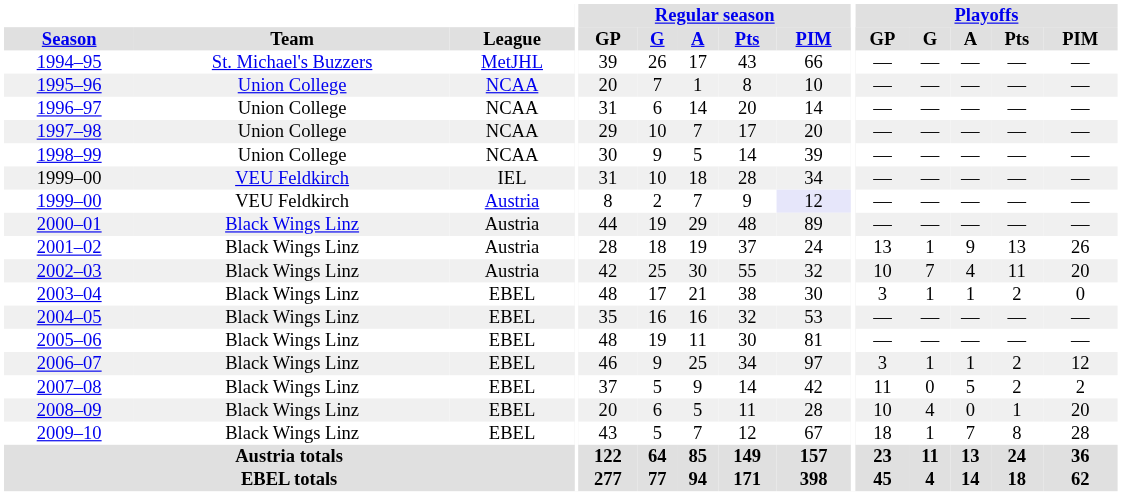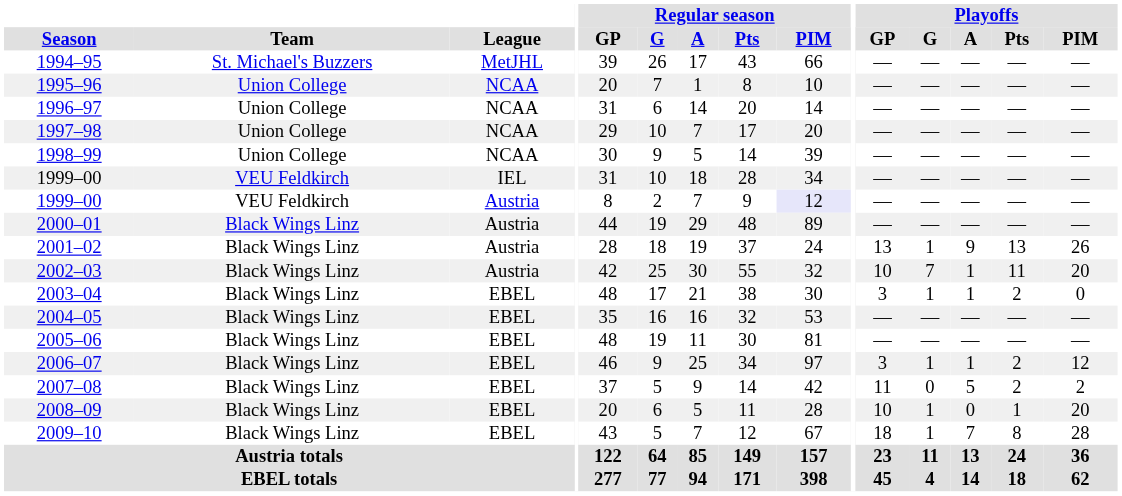 <table border="0" cellpadding="1" cellspacing="0" style="text-align:center; width:60em">
 <tr bgcolor="#e0e0e0">
 <th colspan="3" bgcolor="#ffffff"></th>
 <th rowspan="99" bgcolor="#ffffff"></th>
 <th colspan="5"><a href='#'>Regular season</a></th>
 <th rowspan="99" bgcolor="#ffffff"></th>
 <th colspan="5"><a href='#'>Playoffs</a></th>
 </tr>
 <tr bgcolor="#e0e0e0">
 <th><a href='#'>Season</a></th>
 <th>Team</th>
 <th>League</th>
 <th>GP</th>
 <th><a href='#'>G</a></th>
 <th><a href='#'>A</a></th>
 <th><a href='#'>Pts</a></th>
 <th><a href='#'>PIM</a></th>
 <th>GP</th>
 <th>G</th>
 <th>A</th>
 <th>Pts</th>
 <th>PIM</th>
 </tr>
 <tr>
 <td><a href='#'>1994–95</a></td>
 <td><a href='#'>St. Michael's Buzzers</a></td>
 <td><a href='#'>MetJHL</a></td>
 <td>39</td>
 <td>26</td>
 <td>17</td>
 <td>43</td>
 <td>66</td>
 <td>—</td>
 <td>—</td>
 <td>—</td>
 <td>—</td>
 <td>—</td>
 </tr>
 <tr bgcolor="#f0f0f0">
 <td><a href='#'>1995–96</a></td>
 <td><a href='#'>Union College</a></td>
 <td><a href='#'>NCAA</a></td>
 <td>20</td>
 <td>7</td>
 <td>1</td>
 <td>8</td>
 <td>10</td>
 <td>—</td>
 <td>—</td>
 <td>—</td>
 <td>—</td>
 <td>—</td>
 </tr>
 <tr>
 <td><a href='#'>1996–97</a></td>
 <td>Union College</td>
 <td>NCAA</td>
 <td>31</td>
 <td>6</td>
 <td>14</td>
 <td>20</td>
 <td>14</td>
 <td>—</td>
 <td>—</td>
 <td>—</td>
 <td>—</td>
 <td>—</td>
 </tr>
 <tr bgcolor="#f0f0f0">
 <td><a href='#'>1997–98</a></td>
 <td>Union College</td>
 <td>NCAA</td>
 <td>29</td>
 <td>10</td>
 <td>7</td>
 <td>17</td>
 <td>20</td>
 <td>—</td>
 <td>—</td>
 <td>—</td>
 <td>—</td>
 <td>—</td>
 </tr>
 <tr>
 <td><a href='#'>1998–99</a></td>
 <td>Union College</td>
 <td>NCAA</td>
 <td>30</td>
 <td>9</td>
 <td>5</td>
 <td>14</td>
 <td>39</td>
 <td>—</td>
 <td>—</td>
 <td>—</td>
 <td>—</td>
 <td>—</td>
 </tr>
 <tr bgcolor="#f0f0f0">
 <td>1999–00</td>
 <td><a href='#'>VEU Feldkirch</a></td>
 <td>IEL</td>
 <td>31</td>
 <td>10</td>
 <td>18</td>
 <td>28</td>
 <td>34</td>
 <td>—</td>
 <td>—</td>
 <td>—</td>
 <td>—</td>
 <td>—</td>
 </tr>
 <tr>
 <td><a href='#'>1999–00</a></td>
 <td>VEU Feldkirch</td>
 <td><a href='#'>Austria</a></td>
 <td>8</td>
 <td>2</td>
 <td>7</td>
 <td>9</td>
 <td style="background: lavender;">12</td>
 <td>—</td>
 <td>—</td>
 <td>—</td>
 <td>—</td>
 <td>—</td>
 </tr>
 <tr bgcolor="#f0f0f0">
 <td><a href='#'>2000–01</a></td>
 <td><a href='#'>Black Wings Linz</a></td>
 <td>Austria</td>
 <td>44</td>
 <td>19</td>
 <td>29</td>
 <td>48</td>
 <td>89</td>
 <td>—</td>
 <td>—</td>
 <td>—</td>
 <td>—</td>
 <td>—</td>
 </tr>
 <tr>
 <td><a href='#'>2001–02</a></td>
 <td>Black Wings Linz</td>
 <td>Austria</td>
 <td>28</td>
 <td>18</td>
 <td>19</td>
 <td>37</td>
 <td>24</td>
 <td>13</td>
 <td>1</td>
 <td>9</td>
 <td>13</td>
 <td>26</td>
 </tr>
 <tr bgcolor="#f0f0f0">
 <td><a href='#'>2002–03</a></td>
 <td>Black Wings Linz</td>
 <td>Austria</td>
 <td>42</td>
 <td>25</td>
 <td>30</td>
 <td>55</td>
 <td>32</td>
 <td>10</td>
 <td>7</td>
-<td>4</td>
+<td>1</td>
 <td>11</td>
 <td>20</td>
 </tr>
 <tr>
 <td><a href='#'>2003–04</a></td>
 <td>Black Wings Linz</td>
 <td>EBEL</td>
 <td>48</td>
 <td>17</td>
 <td>21</td>
 <td>38</td>
 <td>30</td>
 <td>3</td>
 <td>1</td>
 <td>1</td>
 <td>2</td>
 <td>0</td>
 </tr>
 <tr bgcolor="#f0f0f0">
 <td><a href='#'>2004–05</a></td>
 <td>Black Wings Linz</td>
 <td>EBEL</td>
 <td>35</td>
 <td>16</td>
 <td>16</td>
 <td>32</td>
 <td>53</td>
 <td>—</td>
 <td>—</td>
 <td>—</td>
 <td>—</td>
 <td>—</td>
 </tr>
 <tr>
 <td><a href='#'>2005–06</a></td>
 <td>Black Wings Linz</td>
 <td>EBEL</td>
 <td>48</td>
 <td>19</td>
 <td>11</td>
 <td>30</td>
 <td>81</td>
 <td>—</td>
 <td>—</td>
 <td>—</td>
 <td>—</td>
 <td>—</td>
 </tr>
 <tr bgcolor="#f0f0f0">
 <td><a href='#'>2006–07</a></td>
 <td>Black Wings Linz</td>
 <td>EBEL</td>
 <td>46</td>
 <td>9</td>
 <td>25</td>
 <td>34</td>
 <td>97</td>
 <td>3</td>
 <td>1</td>
 <td>1</td>
 <td>2</td>
 <td>12</td>
 </tr>
 <tr>
 <td><a href='#'>2007–08</a></td>
 <td>Black Wings Linz</td>
 <td>EBEL</td>
 <td>37</td>
 <td>5</td>
 <td>9</td>
 <td>14</td>
 <td>42</td>
 <td>11</td>
 <td>0</td>
 <td>5</td>
 <td>2</td>
 <td>2</td>
 </tr>
 <tr bgcolor="#f0f0f0">
 <td><a href='#'>2008–09</a></td>
 <td>Black Wings Linz</td>
 <td>EBEL</td>
 <td>20</td>
 <td>6</td>
 <td>5</td>
 <td>11</td>
 <td>28</td>
 <td>10</td>
-<td>4</td>
+<td>1</td>
 <td>0</td>
 <td>1</td>
 <td>20</td>
 </tr>
 <tr>
 <td><a href='#'>2009–10</a></td>
 <td>Black Wings Linz</td>
 <td>EBEL</td>
 <td>43</td>
 <td>5</td>
 <td>7</td>
 <td>12</td>
 <td>67</td>
 <td>18</td>
 <td>1</td>
 <td>7</td>
 <td>8</td>
 <td>28</td>
 </tr>
 <tr>
 </tr>
 <tr ALIGN="center" bgcolor="#e0e0e0">
 <th colspan="3">Austria totals</th>
 <th ALIGN="center">122</th>
 <th ALIGN="center">64</th>
 <th ALIGN="center">85</th>
 <th ALIGN="center">149</th>
 <th ALIGN="center">157</th>
 <th ALIGN="center">23</th>
 <th ALIGN="center">11</th>
 <th ALIGN="center">13</th>
 <th ALIGN="center">24</th>
 <th ALIGN="center">36</th>
 </tr>
 <tr>
 </tr>
 <tr ALIGN="center" bgcolor="#e0e0e0">
 <th colspan="3">EBEL totals</th>
 <th ALIGN="center">277</th>
 <th ALIGN="center">77</th>
 <th ALIGN="center">94</th>
 <th ALIGN="center">171</th>
 <th ALIGN="center">398</th>
 <th ALIGN="center">45</th>
 <th ALIGN="center">4</th>
 <th ALIGN="center">14</th>
 <th ALIGN="center">18</th>
 <th ALIGN="center">62</th>
 </tr>
 </table>
